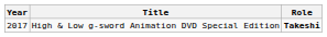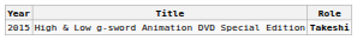 <table class="wikitable">
 <tr>
 <th>Year</th>
 <th>Title</th>
 <th>Role</th>
 </tr>
 <tr>
-<td>2017</td>
+<td>2015</td>
 <td>High & Low g-sword Animation DVD Special Edition</td>
 <td><strong>Takeshi</strong></td>
 </tr>
 </table>
